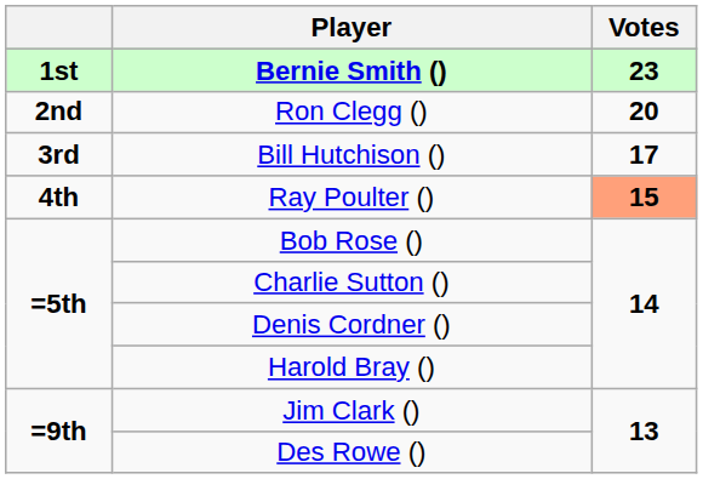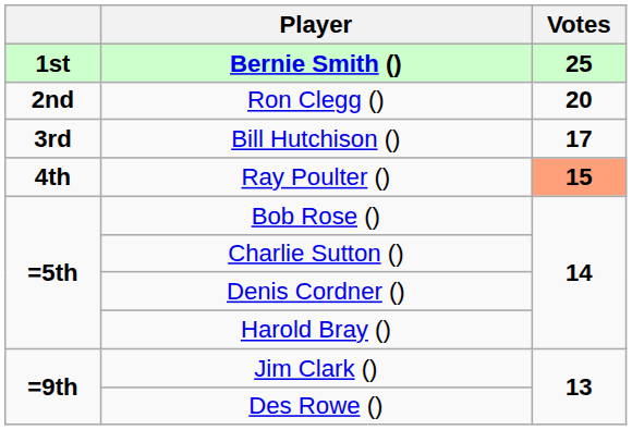 <table class="wikitable" style="text-align: center; font-size: 90%;">
 <tr>
 <th width="50"></th>
 <th width="250">Player</th>
 <th width="50">Votes</th>
 </tr>
 <tr style="background: #CCFFCC; font-weight: bold;" |>
 <td><strong>1st</strong></td>
 <td><a href='#'>Bernie Smith</a> ()</td>
-<td><strong>23</strong></td>
+<td><strong>25</strong></td>
 </tr>
 <tr>
 <td><strong>2nd</strong></td>
 <td><a href='#'>Ron Clegg</a> ()</td>
 <td><strong>20</strong></td>
 </tr>
 <tr>
 <td><strong>3rd</strong></td>
 <td><a href='#'>Bill Hutchison</a> ()</td>
 <td><strong>17</strong></td>
 </tr>
 <tr>
 <td><strong>4th</strong></td>
 <td><a href='#'>Ray Poulter</a> ()</td>
 <td style="background: lightsalmon;"><strong>15</strong></td>
 </tr>
 <tr>
 <td rowspan=4><strong>=5th</strong></td>
 <td><a href='#'>Bob Rose</a> ()</td>
 <td rowspan=4><strong>14</strong></td>
 </tr>
 <tr>
 <td><a href='#'>Charlie Sutton</a> ()</td>
 </tr>
 <tr>
 <td><a href='#'>Denis Cordner</a> ()</td>
 </tr>
 <tr>
 <td><a href='#'>Harold Bray</a> ()</td>
 </tr>
 <tr>
 <td rowspan=2><strong>=9th</strong></td>
 <td><a href='#'>Jim Clark</a> ()</td>
 <td rowspan=2><strong>13</strong></td>
 </tr>
 <tr>
 <td><a href='#'>Des Rowe</a> ()</td>
 </tr>
 </table>
